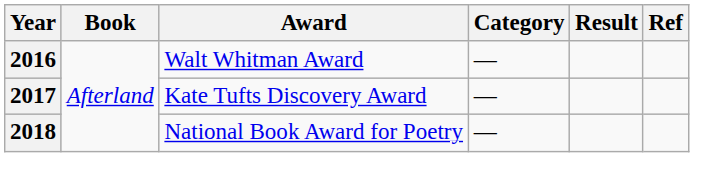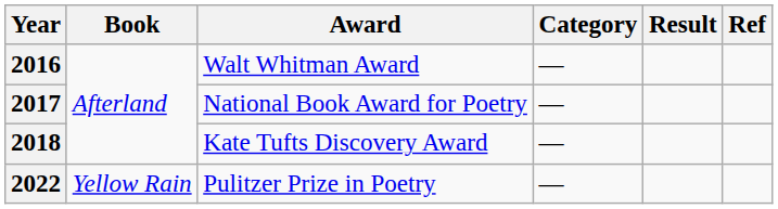 <table class="wikitable sortable">
 <tr>
 <th>Year</th>
 <th>Book</th>
 <th>Award</th>
 <th>Category</th>
 <th>Result</th>
 <th>Ref</th>
 </tr>
 <tr>
 <th>2016</th>
 <td rowspan="3"><em><a href='#'>Afterland</a></em></td>
 <td><a href='#'>Walt Whitman Award</a></td>
 <td>—</td>
 <td></td>
 <td></td>
 </tr>
 <tr>
 <th>2017</th>
+<td><a href='#'>National Book Award for Poetry</a></td>
+<td>—</td>
+<td></td>
+<td></td>
+</tr>
+<tr>
+<th>2018</th>
 <td><a href='#'>Kate Tufts Discovery Award</a></td>
 <td>—</td>
 <td></td>
 <td></td>
 </tr>
 <tr>
-<th>2018</th>
-<td><a href='#'>National Book Award for Poetry</a></td>
+<th>2022</th>
+<td><em><a href='#'>Yellow Rain</a></em></td>
+<td><a href='#'>Pulitzer Prize in Poetry</a></td>
 <td>—</td>
 <td></td>
 <td></td>
 </tr>
 </table>
